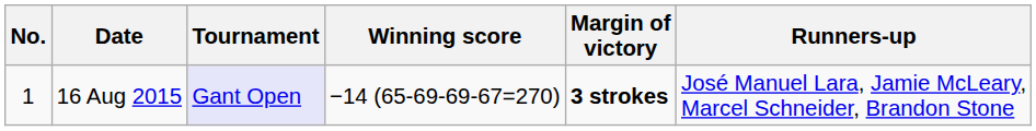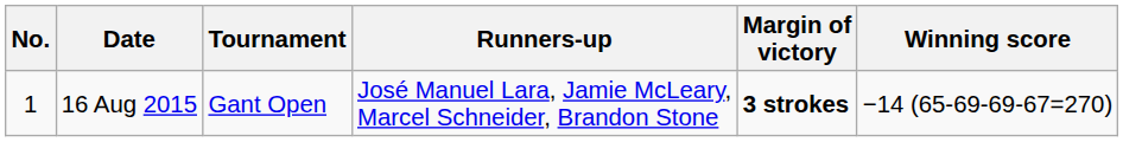 <table class="wikitable" style="font-size:95%;">
 <tr>
 <th>No.</th>
 <th>Date</th>
 <th>Tournament</th>
+<th>Runners-up</th>
+<th>Margin of<br>victory</th>
 <th>Winning score</th>
-<th>Margin of<br>victory</th>
-<th>Runners-up</th>
 </tr>
 <tr>
 <td align=center>1</td>
 <td align=right>16 Aug <a href='#'>2015</a></td>
-<td style="background: lavender;"><a href='#'>Gant Open</a></td>
+<td><a href='#'>Gant Open</a></td>
+<td> <a href='#'>José Manuel Lara</a>,  <a href='#'>Jamie McLeary</a>,<br> <a href='#'>Marcel Schneider</a>,  <a href='#'>Brandon Stone</a></td>
+<td><strong>3 strokes</strong></td>
 <td>−14 (65-69-69-67=270)</td>
-<td><strong>3 strokes</strong></td>
-<td> <a href='#'>José Manuel Lara</a>,  <a href='#'>Jamie McLeary</a>,<br> <a href='#'>Marcel Schneider</a>,  <a href='#'>Brandon Stone</a></td>
 </tr>
 </table>
